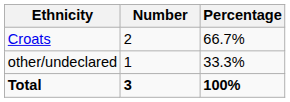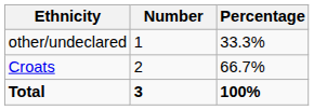 <table class="wikitable">
 <tr>
 <th width="100px">Ethnicity</th>
 <th width="80px">Number</th>
 <th width="80px">Percentage</th>
 </tr>
 <tr>
+<td>other/undeclared</td>
+<td>1</td>
+<td>33.3%</td>
+</tr>
+<tr>
 <td><a href='#'>Croats</a></td>
 <td>2</td>
 <td>66.7%</td>
-</tr>
-<tr>
-<td>other/undeclared</td>
-<td>1</td>
-<td>33.3%</td>
 </tr>
 <tr>
 <td><strong>Total</strong></td>
 <td><strong>3</strong></td>
 <td><strong>100%</strong></td>
 </tr>
 </table>
